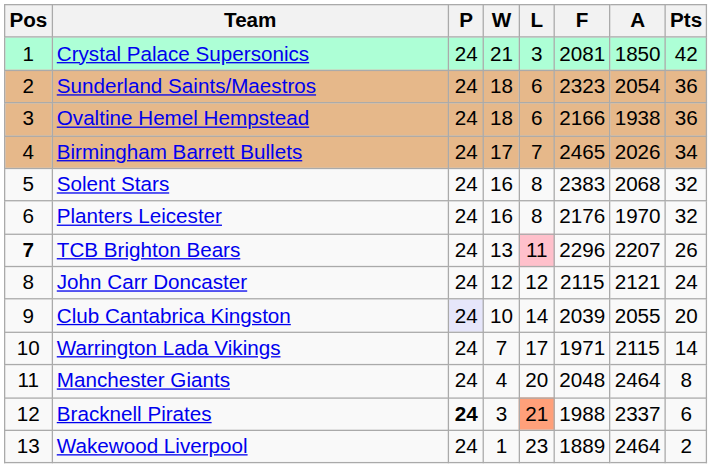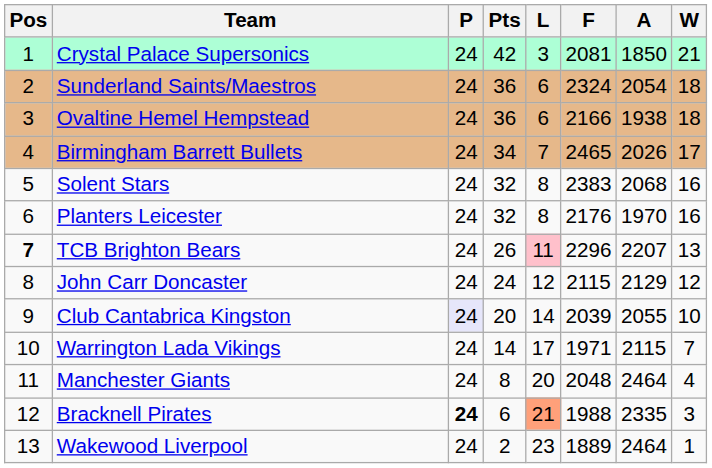 <table class="wikitable" style="font-size: 100%">
 <tr>
 <th width=20>Pos</th>
 <th width=300>Team</th>
 <th width=20>P</th>
-<th width=20>W</th>
+<th width=20>Pts</th>
 <th width=20>L</th>
 <th width=20>F</th>
 <th width=20>A</th>
-<th width=20>Pts</th>
+<th width=20>W</th>
 </tr>
 <tr align=center style="background: #ADFFD6;">
 <td>1</td>
 <td align="left"><a href='#'>Crystal Palace Supersonics</a></td>
 <td>24</td>
-<td>21</td>
+<td>42</td>
 <td>3</td>
 <td>2081</td>
 <td>1850</td>
-<td>42</td>
+<td>21</td>
 </tr>
 <tr align=center style="background: #E6B88A;">
 <td>2</td>
 <td align="left"><a href='#'>Sunderland Saints/Maestros</a></td>
 <td>24</td>
+<td>36</td>
+<td>6</td>
+<td>2324</td>
+<td>2054</td>
 <td>18</td>
-<td>6</td>
-<td>2323</td>
-<td>2054</td>
-<td>36</td>
 </tr>
 <tr align=center style="background: #E6B88A;">
 <td>3</td>
 <td align="left"><a href='#'>Ovaltine Hemel Hempstead</a></td>
 <td>24</td>
-<td>18</td>
+<td>36</td>
 <td>6</td>
 <td>2166</td>
 <td>1938</td>
-<td>36</td>
+<td>18</td>
 </tr>
 <tr align=center style="background: #E6B88A;">
 <td>4</td>
 <td align="left"><a href='#'>Birmingham Barrett Bullets</a></td>
 <td>24</td>
-<td>17</td>
+<td>34</td>
 <td>7</td>
 <td>2465</td>
 <td>2026</td>
-<td>34</td>
+<td>17</td>
 </tr>
 <tr align=center>
 <td>5</td>
 <td align="left"><a href='#'>Solent Stars</a></td>
 <td>24</td>
-<td>16</td>
+<td>32</td>
 <td>8</td>
 <td>2383</td>
 <td>2068</td>
-<td>32</td>
+<td>16</td>
 </tr>
 <tr align=center>
 <td>6</td>
 <td align="left"><a href='#'>Planters Leicester</a></td>
 <td>24</td>
-<td>16</td>
+<td>32</td>
 <td>8</td>
 <td>2176</td>
 <td>1970</td>
-<td>32</td>
+<td>16</td>
 </tr>
 <tr align=center>
 <td><strong>7</strong></td>
 <td align="left"><a href='#'>TCB Brighton Bears</a></td>
 <td>24</td>
-<td>13</td>
+<td>26</td>
 <td style="background: pink;">11</td>
 <td>2296</td>
 <td>2207</td>
-<td>26</td>
+<td>13</td>
 </tr>
 <tr align=center>
 <td>8</td>
 <td align="left"><a href='#'>John Carr Doncaster</a></td>
 <td>24</td>
-<td>12</td>
+<td>24</td>
 <td>12</td>
 <td>2115</td>
-<td>2121</td>
-<td>24</td>
+<td>2129</td>
+<td>12</td>
 </tr>
 <tr align=center>
 <td>9</td>
 <td align="left"><a href='#'>Club Cantabrica Kingston</a></td>
 <td style="background: lavender;">24</td>
-<td>10</td>
+<td>20</td>
 <td>14</td>
 <td>2039</td>
 <td>2055</td>
-<td>20</td>
+<td>10</td>
 </tr>
 <tr align=center>
 <td>10</td>
 <td align="left"><a href='#'>Warrington Lada Vikings</a></td>
 <td>24</td>
-<td>7</td>
+<td>14</td>
 <td>17</td>
 <td>1971</td>
 <td>2115</td>
-<td>14</td>
+<td>7</td>
 </tr>
 <tr align=center>
 <td>11</td>
 <td align="left"><a href='#'>Manchester Giants</a></td>
 <td>24</td>
-<td>4</td>
+<td>8</td>
 <td>20</td>
 <td>2048</td>
 <td>2464</td>
-<td>8</td>
+<td>4</td>
 </tr>
 <tr align=center>
 <td>12</td>
 <td align="left"><a href='#'>Bracknell Pirates</a></td>
 <td><strong>24</strong></td>
-<td>3</td>
+<td>6</td>
 <td style="background: lightsalmon;">21</td>
 <td>1988</td>
-<td>2337</td>
-<td>6</td>
+<td>2335</td>
+<td>3</td>
 </tr>
 <tr align=center>
 <td>13</td>
 <td align="left"><a href='#'>Wakewood Liverpool</a></td>
 <td>24</td>
-<td>1</td>
+<td>2</td>
 <td>23</td>
 <td>1889</td>
 <td>2464</td>
-<td>2</td>
+<td>1</td>
 </tr>
 </table>
